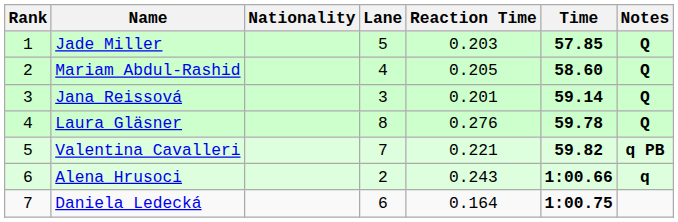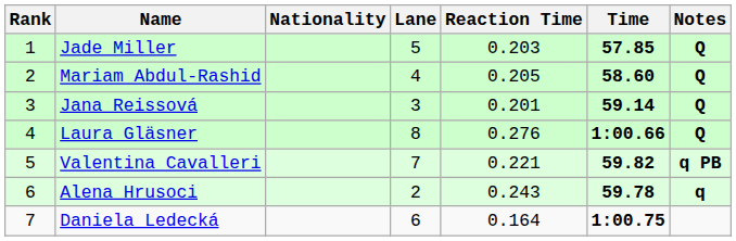 <table class="wikitable sortable" style="text-align:center">
 <tr>
 <th>Rank</th>
 <th>Name</th>
 <th>Nationality</th>
 <th>Lane</th>
 <th>Reaction Time</th>
 <th>Time</th>
 <th>Notes</th>
 </tr>
 <tr bgcolor=ccffcc>
 <td>1</td>
 <td align=left><a href='#'>Jade Miller</a></td>
 <td align=left></td>
 <td>5</td>
 <td>0.203</td>
 <td><strong>57.85</strong></td>
 <td><strong>Q</strong></td>
 </tr>
 <tr bgcolor=ccffcc>
 <td>2</td>
 <td align=left><a href='#'>Mariam Abdul-Rashid</a></td>
 <td align=left></td>
 <td>4</td>
 <td>0.205</td>
 <td><strong>58.60</strong></td>
 <td><strong>Q</strong></td>
 </tr>
 <tr bgcolor=ccffcc>
 <td>3</td>
 <td align=left><a href='#'>Jana Reissová</a></td>
 <td align=left></td>
 <td>3</td>
 <td>0.201</td>
 <td><strong>59.14</strong></td>
 <td><strong>Q</strong></td>
 </tr>
 <tr bgcolor=ccffcc>
 <td>4</td>
 <td align=left><a href='#'>Laura Gläsner</a></td>
 <td align=left></td>
 <td>8</td>
 <td>0.276</td>
-<td><strong>59.78</strong></td>
+<td><strong>1:00.66</strong></td>
 <td><strong>Q</strong></td>
 </tr>
 <tr bgcolor=ddffdd>
 <td>5</td>
 <td align=left><a href='#'>Valentina Cavalleri</a></td>
 <td align=left></td>
 <td>7</td>
 <td>0.221</td>
 <td><strong>59.82</strong></td>
 <td><strong>q PB</strong></td>
 </tr>
 <tr bgcolor=ddffdd>
 <td>6</td>
 <td align=left><a href='#'>Alena Hrusoci</a></td>
 <td align=left></td>
 <td>2</td>
 <td>0.243</td>
-<td><strong>1:00.66</strong></td>
+<td><strong>59.78</strong></td>
 <td><strong>q</strong></td>
 </tr>
 <tr>
 <td>7</td>
 <td align=left><a href='#'>Daniela Ledecká</a></td>
 <td align=left></td>
 <td>6</td>
 <td>0.164</td>
 <td><strong>1:00.75</strong></td>
 <td></td>
 </tr>
 </table>
